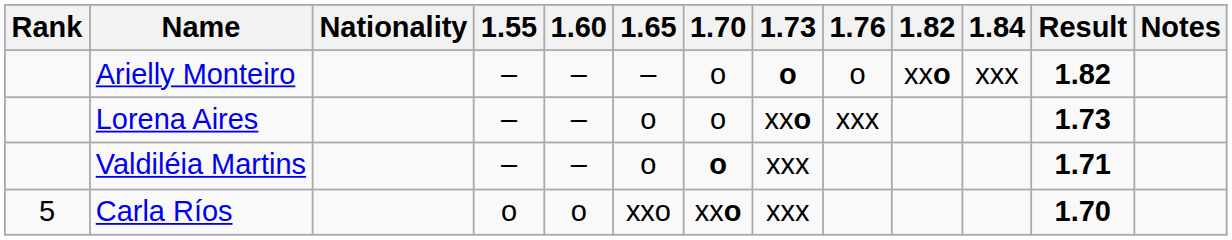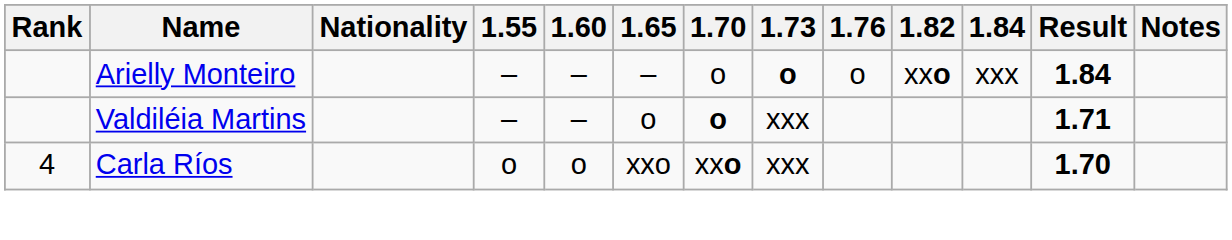 <table class="wikitable sortable" style="text-align:center">
 <tr>
 <th>Rank</th>
 <th>Name</th>
 <th>Nationality</th>
 <th>1.55</th>
 <th>1.60</th>
 <th>1.65</th>
 <th>1.70</th>
 <th>1.73</th>
 <th>1.76</th>
 <th>1.82</th>
 <th>1.84</th>
 <th>Result</th>
 <th>Notes</th>
 </tr>
 <tr>
 <td></td>
 <td align=left><a href='#'>Arielly Monteiro</a></td>
 <td align=left></td>
 <td>–</td>
 <td>–</td>
 <td>–</td>
 <td>o</td>
 <td><strong>o</strong></td>
 <td>o</td>
 <td>xx<strong>o</strong></td>
 <td>xxx</td>
-<td><strong>1.82</strong></td>
-<td></td>
-</tr>
-<tr>
-<td></td>
-<td align=left><a href='#'>Lorena Aires</a></td>
-<td align=left></td>
-<td>–</td>
-<td>–</td>
-<td>o</td>
-<td>o</td>
-<td>xx<strong>o</strong></td>
-<td>xxx</td>
-<td></td>
-<td></td>
-<td><strong>1.73</strong></td>
+<td><strong>1.84</strong></td>
 <td></td>
 </tr>
 <tr>
 <td></td>
 <td align=left><a href='#'>Valdiléia Martins</a></td>
 <td align=left></td>
 <td>–</td>
 <td>–</td>
 <td>o</td>
 <td><strong>o</strong></td>
 <td>xxx</td>
 <td></td>
 <td></td>
 <td></td>
 <td><strong>1.71</strong></td>
 <td></td>
 </tr>
 <tr>
-<td>5</td>
+<td>4</td>
 <td align=left><a href='#'>Carla Ríos</a></td>
 <td align=left></td>
 <td>o</td>
 <td>o</td>
 <td>xxo</td>
 <td>xx<strong>o</strong></td>
 <td>xxx</td>
 <td></td>
 <td></td>
 <td></td>
 <td><strong>1.70</strong></td>
 <td></td>
 </tr>
 </table>
